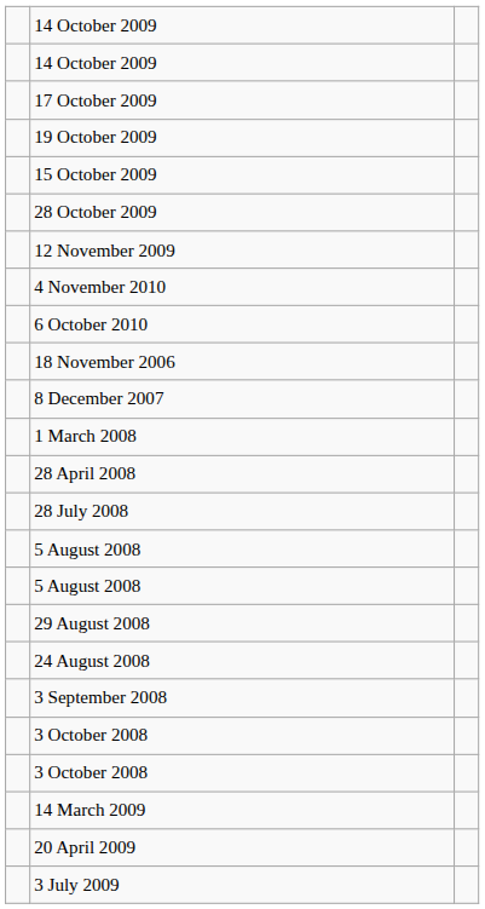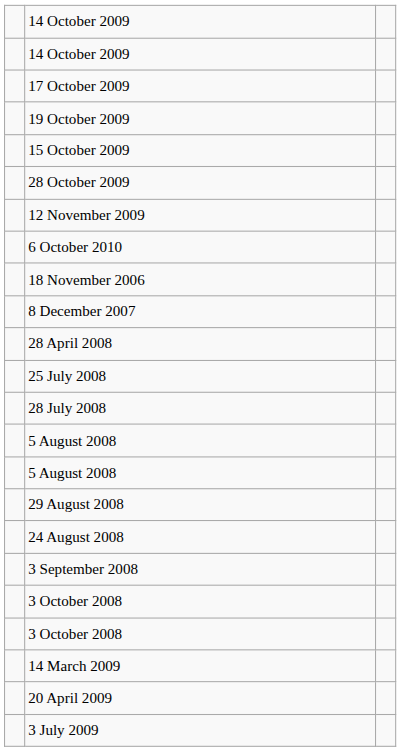 <table class="wikitable" style="font-size: 89%; float: left; width: 26em; margin-right: 1em; height: 700px">
 <tr>
 <td></td>
 <td>14 October 2009</td>
 <td></td>
 </tr>
 <tr>
 <td></td>
 <td>14 October 2009</td>
 <td></td>
 </tr>
 <tr>
 <td></td>
 <td>17 October 2009</td>
 <td></td>
 </tr>
 <tr>
 <td></td>
 <td>19 October 2009</td>
 <td></td>
 </tr>
 <tr>
 <td></td>
 <td>15 October 2009</td>
 <td></td>
 </tr>
 <tr>
 <td></td>
 <td>28 October 2009</td>
 <td></td>
 </tr>
 <tr>
 <td></td>
 <td>12 November 2009</td>
 <td></td>
 </tr>
 <tr>
 <td></td>
-<td>4 November 2010</td>
-<td></td>
-</tr>
-<tr>
-<td></td>
 <td>6 October 2010</td>
 <td></td>
 </tr>
 <tr>
 <td></td>
 <td>18 November 2006</td>
 <td></td>
 </tr>
 <tr>
 <td></td>
 <td>8 December 2007</td>
 <td></td>
 </tr>
 <tr>
 <td></td>
-<td>1 March 2008</td>
+<td>28 April 2008</td>
 <td></td>
 </tr>
 <tr>
 <td></td>
-<td>28 April 2008</td>
+<td>25 July 2008</td>
 <td></td>
 </tr>
 <tr>
 <td></td>
 <td>28 July 2008</td>
 <td></td>
 </tr>
 <tr>
 <td></td>
 <td>5 August 2008</td>
 <td></td>
 </tr>
 <tr>
 <td></td>
 <td>5 August 2008</td>
 <td></td>
 </tr>
 <tr>
 <td></td>
 <td>29 August 2008</td>
 <td></td>
 </tr>
 <tr>
 <td></td>
 <td>24 August 2008</td>
 <td></td>
 </tr>
 <tr>
 <td></td>
 <td>3 September 2008</td>
 <td></td>
 </tr>
 <tr>
 <td></td>
 <td>3 October 2008</td>
 <td></td>
 </tr>
 <tr>
 <td></td>
 <td>3 October 2008</td>
 <td></td>
 </tr>
 <tr>
 <td></td>
 <td>14 March 2009</td>
 <td></td>
 </tr>
 <tr>
 <td></td>
 <td>20 April 2009</td>
 <td></td>
 </tr>
 <tr>
 <td></td>
 <td>3 July 2009</td>
 <td></td>
 </tr>
 </table>
